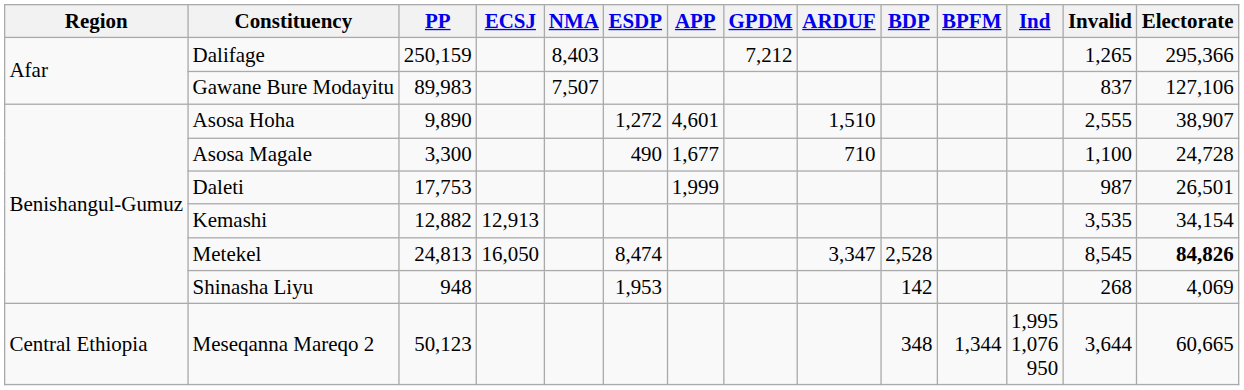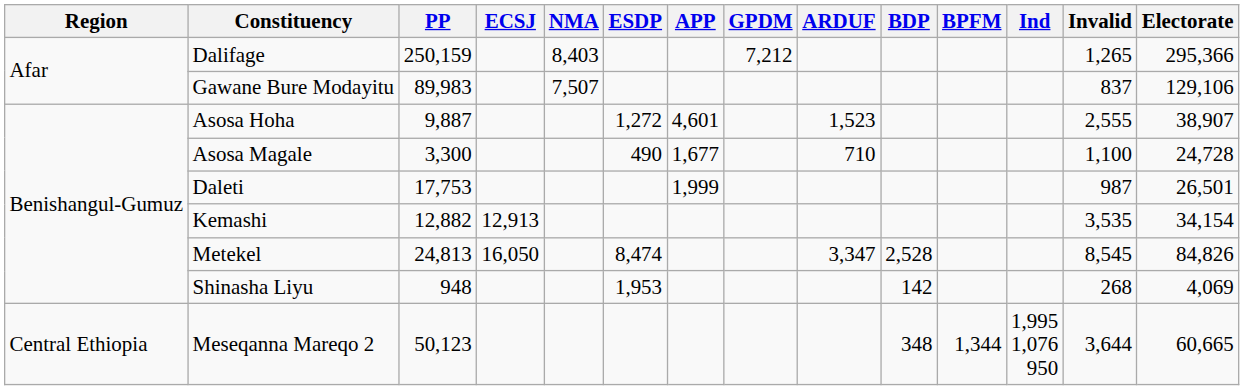 <table class="wikitable mw-collapsible mw-collapsed" style=text-align:right>
 <tr>
 <th>Region</th>
 <th>Constituency</th>
 <th><a href='#'>PP</a></th>
 <th><a href='#'>ECSJ</a></th>
 <th><a href='#'>NMA</a></th>
 <th><a href='#'>ESDP</a></th>
 <th><a href='#'>APP</a></th>
 <th><a href='#'>GPDM</a></th>
 <th><a href='#'>ARDUF</a></th>
 <th><a href='#'>BDP</a></th>
 <th><a href='#'>BPFM</a></th>
 <th><a href='#'>Ind</a></th>
 <th>Invalid</th>
 <th>Electorate</th>
 </tr>
 <tr>
 <td align=left rowspan=2>Afar</td>
 <td align=left>Dalifage</td>
 <td>250,159</td>
 <td></td>
 <td>8,403</td>
 <td></td>
 <td></td>
 <td>7,212</td>
 <td></td>
 <td></td>
 <td></td>
 <td></td>
 <td>1,265</td>
 <td>295,366</td>
 </tr>
 <tr>
 <td align=left>Gawane Bure Modayitu</td>
 <td>89,983</td>
 <td></td>
 <td>7,507</td>
 <td></td>
 <td></td>
 <td></td>
 <td></td>
 <td></td>
 <td></td>
 <td></td>
 <td>837</td>
-<td>127,106</td>
+<td>129,106</td>
 </tr>
 <tr>
 <td align=left rowspan=6>Benishangul-Gumuz</td>
 <td align=left>Asosa Hoha</td>
-<td>9,890</td>
+<td>9,887</td>
 <td></td>
 <td></td>
 <td>1,272</td>
 <td>4,601</td>
 <td></td>
-<td>1,510</td>
+<td>1,523</td>
 <td></td>
 <td></td>
 <td></td>
 <td>2,555</td>
 <td>38,907</td>
 </tr>
 <tr>
 <td align=left>Asosa Magale</td>
 <td>3,300</td>
 <td></td>
 <td></td>
 <td>490</td>
 <td>1,677</td>
 <td></td>
 <td>710</td>
 <td></td>
 <td></td>
 <td></td>
 <td>1,100</td>
 <td>24,728</td>
 </tr>
 <tr>
 <td align=left>Daleti</td>
 <td>17,753</td>
 <td></td>
 <td></td>
 <td></td>
 <td>1,999</td>
 <td></td>
 <td></td>
 <td></td>
 <td></td>
 <td></td>
 <td>987</td>
 <td>26,501</td>
 </tr>
 <tr>
 <td align=left>Kemashi</td>
 <td>12,882</td>
 <td>12,913</td>
 <td></td>
 <td></td>
 <td></td>
 <td></td>
 <td></td>
 <td></td>
 <td></td>
 <td></td>
 <td>3,535</td>
 <td>34,154</td>
 </tr>
 <tr>
 <td align=left>Metekel</td>
 <td>24,813</td>
 <td>16,050</td>
 <td></td>
 <td>8,474</td>
 <td></td>
 <td></td>
 <td>3,347</td>
 <td>2,528</td>
 <td></td>
 <td></td>
 <td>8,545</td>
-<td><strong>84,826</strong></td>
+<td>84,826</td>
 </tr>
 <tr>
 <td align=left>Shinasha Liyu</td>
 <td>948</td>
 <td></td>
 <td></td>
 <td>1,953</td>
 <td></td>
 <td></td>
 <td></td>
 <td>142</td>
 <td></td>
 <td></td>
 <td>268</td>
 <td>4,069</td>
 </tr>
 <tr>
 <td align=left>Central Ethiopia</td>
 <td align=left>Meseqanna Mareqo 2</td>
 <td>50,123</td>
 <td></td>
 <td></td>
 <td></td>
 <td></td>
 <td></td>
 <td></td>
 <td>348</td>
 <td>1,344</td>
 <td>1,995<br>1,076<br>950</td>
 <td>3,644</td>
 <td>60,665</td>
 </tr>
 </table>
